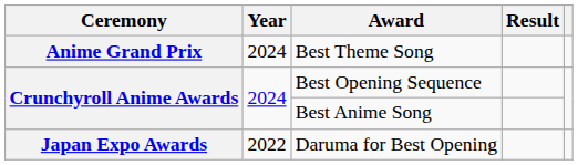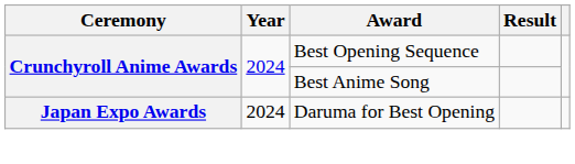 <table class="wikitable sortable plainrowheaders">
 <tr>
 <th scope="col">Ceremony</th>
 <th scope="col">Year</th>
 <th scope="col">Award</th>
 <th scope="col">Result</th>
 <th scope="col" class="unsortable"></th>
-</tr>
-<tr>
-<th scope="row" style="text-align:center"><a href='#'>Anime Grand Prix</a></th>
-<td style="text-align:center">2024</td>
-<td>Best Theme Song</td>
-<td></td>
-<td align="center"></td>
 </tr>
 <tr>
 <th scope="row" rowspan="2" style="text-align:center"><a href='#'>Crunchyroll Anime Awards</a></th>
 <td style="text-align:center" rowspan="2"><a href='#'>2024</a></td>
 <td>Best Opening Sequence</td>
 <td></td>
 <td rowspan="2" align="center"></td>
 </tr>
 <tr>
 <td>Best Anime Song</td>
 <td></td>
 </tr>
 <tr>
 <th scope="row" style="text-align:center"><a href='#'>Japan Expo Awards</a></th>
-<td style="text-align:center">2022</td>
+<td style="text-align:center">2024</td>
 <td>Daruma for Best Opening</td>
 <td></td>
 <td align="center"></td>
 </tr>
 </table>
